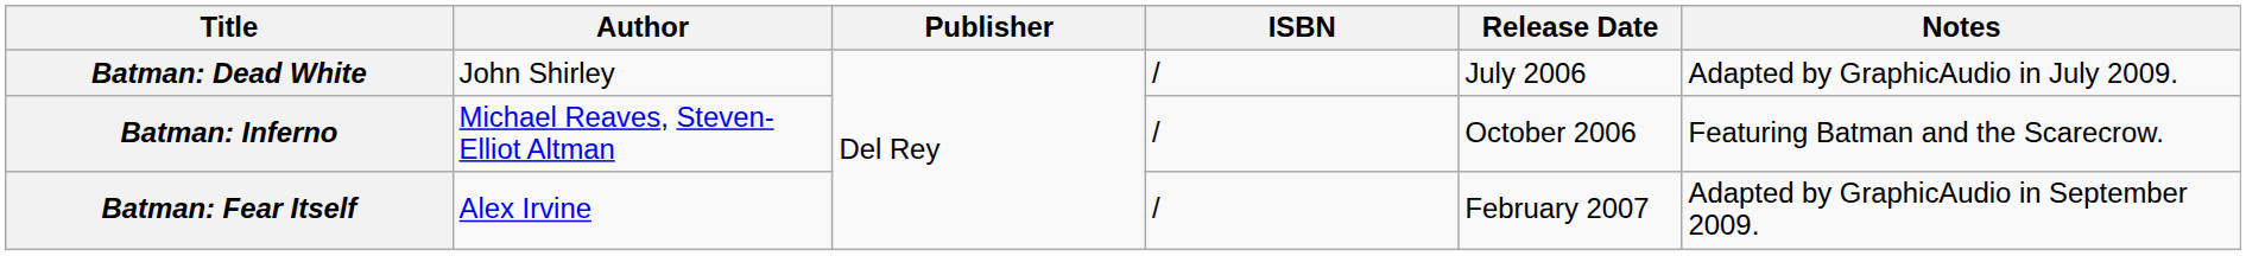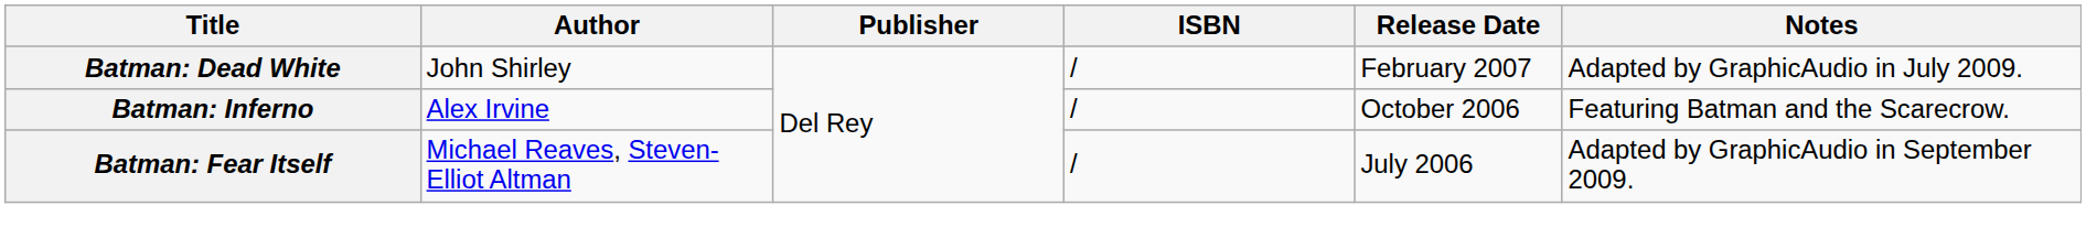 <table class="wikitable" width="100%">
 <tr>
 <th width="20%">Title</th>
 <th width="17%">Author</th>
 <th width="14%">Publisher</th>
 <th width="14%">ISBN</th>
 <th width="10%">Release Date</th>
 <th width="25%">Notes</th>
 </tr>
 <tr>
 <th><em>Batman: Dead White</em></th>
 <td>John Shirley</td>
 <td rowspan="3">Del Rey</td>
 <td> / </td>
-<td>July 2006</td>
+<td>February 2007</td>
 <td>Adapted by GraphicAudio in July 2009.</td>
 </tr>
 <tr>
 <th><em>Batman: Inferno</em></th>
-<td><a href='#'>Michael Reaves</a>, <a href='#'>Steven-Elliot Altman</a></td>
+<td><a href='#'>Alex Irvine</a></td>
 <td> / </td>
 <td>October 2006</td>
 <td>Featuring Batman and the Scarecrow.</td>
 </tr>
 <tr>
 <th><em>Batman: Fear Itself</em></th>
-<td><a href='#'>Alex Irvine</a></td>
+<td><a href='#'>Michael Reaves</a>, <a href='#'>Steven-Elliot Altman</a></td>
 <td> / </td>
-<td>February 2007</td>
+<td>July 2006</td>
 <td>Adapted by GraphicAudio in September 2009.</td>
 </tr>
 </table>
